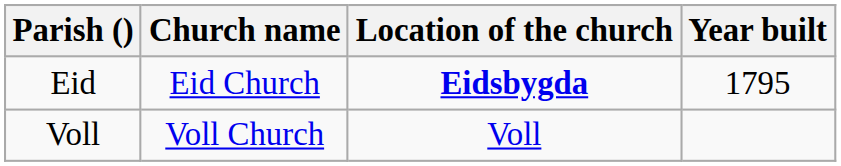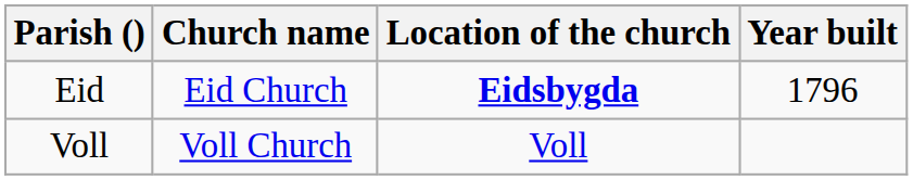 <table class="wikitable" style="text-align:center">
 <tr>
 <th>Parish ()</th>
 <th>Church name</th>
 <th>Location of the church</th>
 <th>Year built</th>
 </tr>
 <tr>
 <td rowspan="1">Eid</td>
 <td><a href='#'>Eid Church</a></td>
 <td><strong><a href='#'>Eidsbygda</a></strong></td>
-<td>1795</td>
+<td>1796</td>
 </tr>
 <tr>
 <td rowspan="1">Voll</td>
 <td><a href='#'>Voll Church</a></td>
 <td><a href='#'>Voll</a></td>
 <td></td>
 </tr>
 </table>
